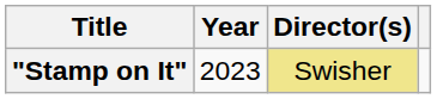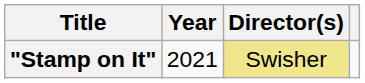 <table class="wikitable plainrowheaders" style="text-align:center">
 <tr>
 <th scope="col">Title</th>
 <th scope="col">Year</th>
 <th scope="col">Director(s)</th>
 <th scope="col"></th>
 </tr>
 <tr>
 <th scope="row">"Stamp on It"</th>
-<td>2023</td>
+<td>2021</td>
 <td style="background: khaki;">Swisher</td>
 <td></td>
 </tr>
 </table>
